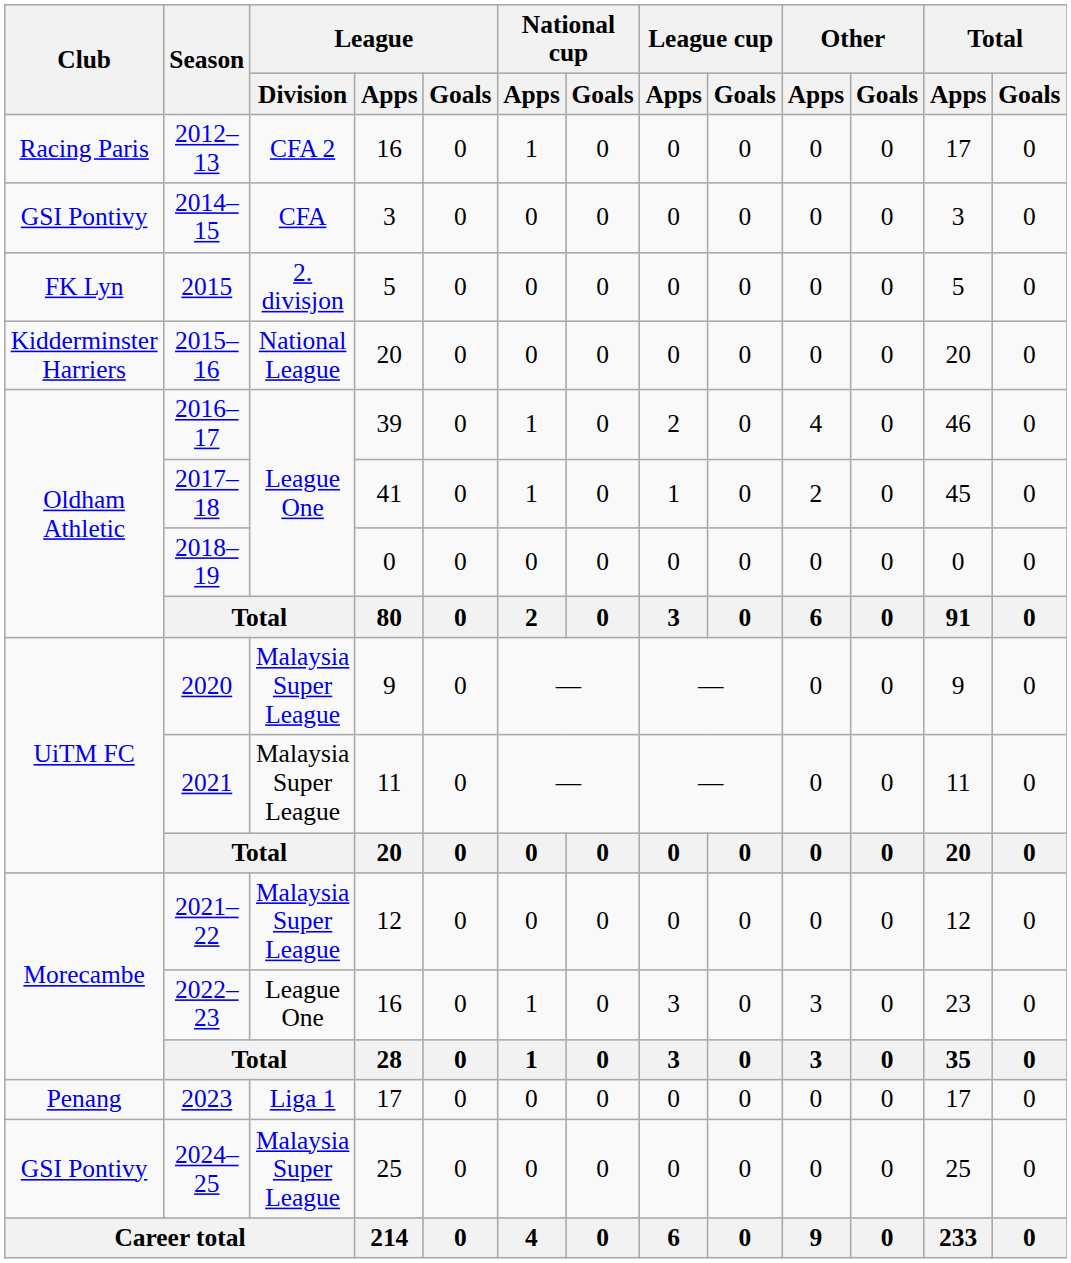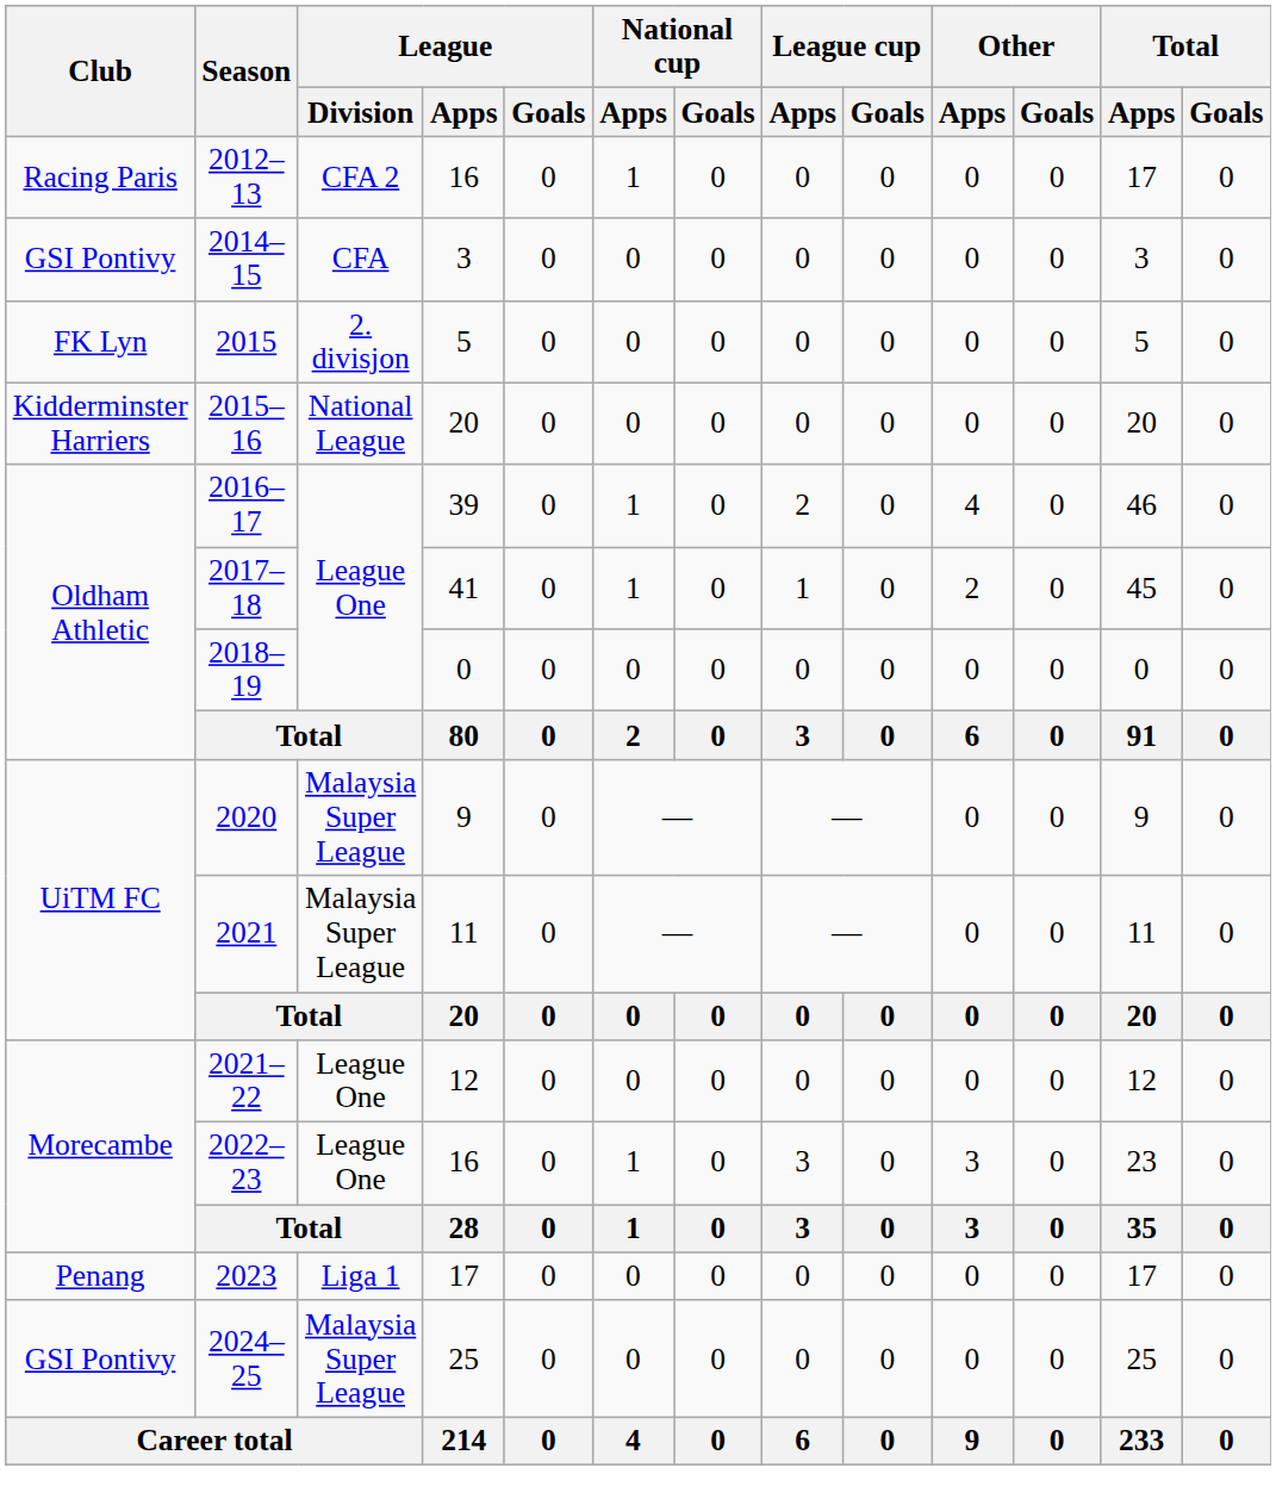 <table class="wikitable" style="text-align: center">
 <tr>
 <th rowspan="2">Club</th>
 <th rowspan="2">Season</th>
 <th colspan="3">League</th>
 <th colspan="2">National cup</th>
 <th colspan="2">League cup</th>
 <th colspan="2">Other</th>
 <th colspan="2">Total</th>
 </tr>
 <tr>
 <th>Division</th>
 <th>Apps</th>
 <th>Goals</th>
 <th>Apps</th>
 <th>Goals</th>
 <th>Apps</th>
 <th>Goals</th>
 <th>Apps</th>
 <th>Goals</th>
 <th>Apps</th>
 <th>Goals</th>
 </tr>
 <tr>
 <td><a href='#'>Racing Paris</a></td>
 <td><a href='#'>2012–13</a></td>
 <td><a href='#'>CFA 2</a></td>
 <td>16</td>
 <td>0</td>
 <td>1</td>
 <td>0</td>
 <td>0</td>
 <td>0</td>
 <td>0</td>
 <td>0</td>
 <td>17</td>
 <td>0</td>
 </tr>
 <tr>
 <td><a href='#'>GSI Pontivy</a></td>
 <td><a href='#'>2014–15</a></td>
 <td><a href='#'>CFA</a></td>
 <td>3</td>
 <td>0</td>
 <td>0</td>
 <td>0</td>
 <td>0</td>
 <td>0</td>
 <td>0</td>
 <td>0</td>
 <td>3</td>
 <td>0</td>
 </tr>
 <tr>
 <td><a href='#'>FK Lyn</a></td>
 <td><a href='#'>2015</a></td>
 <td><a href='#'>2. divisjon</a></td>
 <td>5</td>
 <td>0</td>
 <td>0</td>
 <td>0</td>
 <td>0</td>
 <td>0</td>
 <td>0</td>
 <td>0</td>
 <td>5</td>
 <td>0</td>
 </tr>
 <tr>
 <td><a href='#'>Kidderminster Harriers</a></td>
 <td><a href='#'>2015–16</a></td>
 <td><a href='#'>National League</a></td>
 <td>20</td>
 <td>0</td>
 <td>0</td>
 <td>0</td>
 <td>0</td>
 <td>0</td>
 <td>0</td>
 <td>0</td>
 <td>20</td>
 <td>0</td>
 </tr>
 <tr>
 <td rowspan="4"><a href='#'>Oldham Athletic</a></td>
 <td><a href='#'>2016–17</a></td>
 <td rowspan="3"><a href='#'>League One</a></td>
 <td>39</td>
 <td>0</td>
 <td>1</td>
 <td>0</td>
 <td>2</td>
 <td>0</td>
 <td>4</td>
 <td>0</td>
 <td>46</td>
 <td>0</td>
 </tr>
 <tr>
 <td><a href='#'>2017–18</a></td>
 <td>41</td>
 <td>0</td>
 <td>1</td>
 <td>0</td>
 <td>1</td>
 <td>0</td>
 <td>2</td>
 <td>0</td>
 <td>45</td>
 <td>0</td>
 </tr>
 <tr>
 <td><a href='#'>2018–19</a></td>
 <td>0</td>
 <td>0</td>
 <td>0</td>
 <td>0</td>
 <td>0</td>
 <td>0</td>
 <td>0</td>
 <td>0</td>
 <td>0</td>
 <td>0</td>
 </tr>
 <tr>
 <th colspan="2">Total</th>
 <th>80</th>
 <th>0</th>
 <th>2</th>
 <th>0</th>
 <th>3</th>
 <th>0</th>
 <th>6</th>
 <th>0</th>
 <th>91</th>
 <th>0</th>
 </tr>
 <tr>
 <td rowspan="3"><a href='#'>UiTM FC</a></td>
 <td><a href='#'>2020</a></td>
 <td><a href='#'>Malaysia Super League</a></td>
 <td>9</td>
 <td>0</td>
 <td colspan="2">—</td>
 <td colspan="2">—</td>
 <td>0</td>
 <td>0</td>
 <td>9</td>
 <td>0</td>
 </tr>
 <tr>
 <td><a href='#'>2021</a></td>
 <td>Malaysia Super League</td>
 <td>11</td>
 <td>0</td>
 <td colspan="2">—</td>
 <td colspan="2">—</td>
 <td>0</td>
 <td>0</td>
 <td>11</td>
 <td>0</td>
 </tr>
 <tr>
 <th colspan="2">Total</th>
 <th>20</th>
 <th>0</th>
 <th>0</th>
 <th>0</th>
 <th>0</th>
 <th>0</th>
 <th>0</th>
 <th>0</th>
 <th>20</th>
 <th>0</th>
 </tr>
 <tr>
 <td rowspan="3"><a href='#'>Morecambe</a></td>
 <td><a href='#'>2021–22</a></td>
-<td><a href='#'>Malaysia Super League</a></td>
+<td>League One</td>
 <td>12</td>
 <td>0</td>
 <td>0</td>
 <td>0</td>
 <td>0</td>
 <td>0</td>
 <td>0</td>
 <td>0</td>
 <td>12</td>
 <td>0</td>
 </tr>
 <tr>
 <td><a href='#'>2022–23</a></td>
 <td>League One</td>
 <td>16</td>
 <td>0</td>
 <td>1</td>
 <td>0</td>
 <td>3</td>
 <td>0</td>
 <td>3</td>
 <td>0</td>
 <td>23</td>
 <td>0</td>
 </tr>
 <tr>
 <th colspan="2">Total</th>
 <th>28</th>
 <th>0</th>
 <th>1</th>
 <th>0</th>
 <th>3</th>
 <th>0</th>
 <th>3</th>
 <th>0</th>
 <th>35</th>
 <th>0</th>
 </tr>
 <tr>
 <td><a href='#'>Penang</a></td>
 <td><a href='#'>2023</a></td>
 <td><a href='#'>Liga 1</a></td>
 <td>17</td>
 <td>0</td>
 <td>0</td>
 <td>0</td>
 <td>0</td>
 <td>0</td>
 <td>0</td>
 <td>0</td>
 <td>17</td>
 <td>0</td>
 </tr>
 <tr>
 <td><a href='#'>GSI Pontivy</a></td>
 <td><a href='#'>2024–25</a></td>
 <td><a href='#'>Malaysia Super League</a></td>
 <td>25</td>
 <td>0</td>
 <td>0</td>
 <td>0</td>
 <td>0</td>
 <td>0</td>
 <td>0</td>
 <td>0</td>
 <td>25</td>
 <td>0</td>
 </tr>
 <tr>
 <th colspan="3">Career total</th>
 <th>214</th>
 <th>0</th>
 <th>4</th>
 <th>0</th>
 <th>6</th>
 <th>0</th>
 <th>9</th>
 <th>0</th>
 <th>233</th>
 <th>0</th>
 </tr>
 </table>
